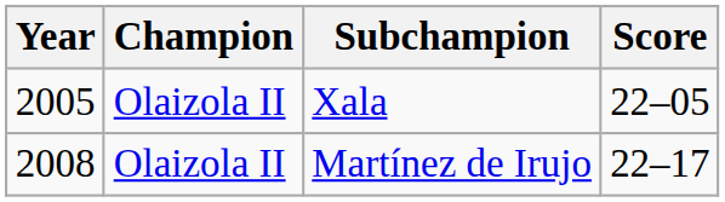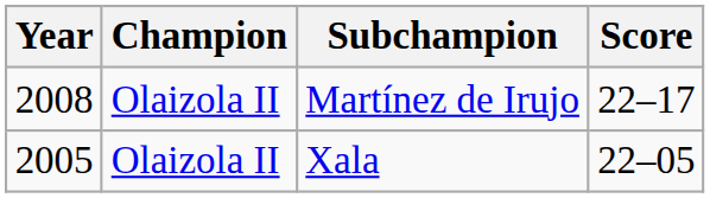 <table class="wikitable">
 <tr>
 <th>Year</th>
 <th>Champion</th>
 <th>Subchampion</th>
 <th>Score</th>
 </tr>
 <tr>
+<td>2008</td>
+<td><a href='#'>Olaizola II</a></td>
+<td><a href='#'>Martínez de Irujo</a></td>
+<td>22–17</td>
+</tr>
+<tr>
 <td>2005</td>
 <td><a href='#'>Olaizola II</a></td>
 <td><a href='#'>Xala</a></td>
 <td>22–05</td>
 </tr>
-<tr>
-<td>2008</td>
-<td><a href='#'>Olaizola II</a></td>
-<td><a href='#'>Martínez de Irujo</a></td>
-<td>22–17</td>
-</tr>
 </table>
